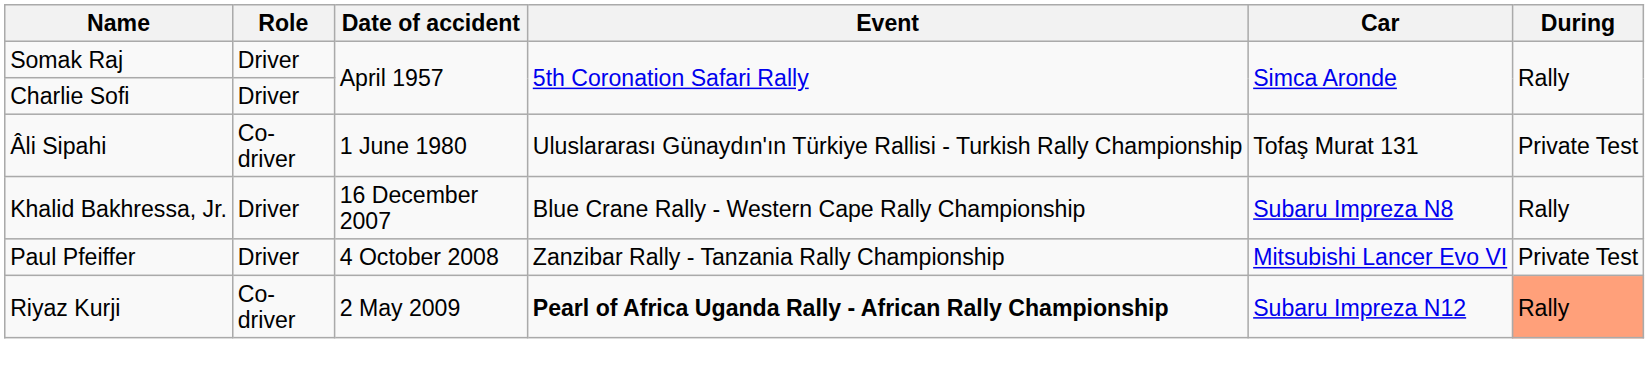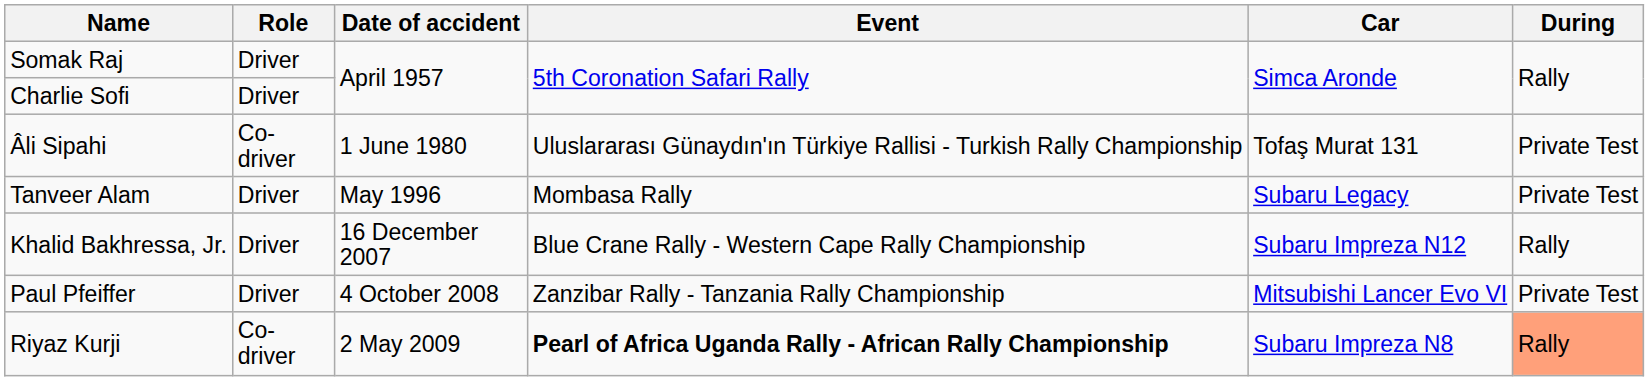 <table class="wikitable" style="text-align:left; font-size:95%">
 <tr>
 <th>Name</th>
 <th width="60px">Role</th>
 <th width="120px">Date of accident</th>
 <th>Event</th>
 <th>Car</th>
 <th>During</th>
 </tr>
 <tr>
 <td> Somak Raj</td>
 <td>Driver</td>
 <td rowspan="2">April 1957</td>
 <td rowspan="2"><a href='#'>5th Coronation Safari Rally</a></td>
 <td rowspan="2"><a href='#'>Simca Aronde</a></td>
 <td rowspan="2">Rally</td>
 </tr>
 <tr>
 <td> Charlie Sofi</td>
 <td>Driver</td>
 </tr>
 <tr>
 <td> Âli Sipahi</td>
 <td>Co-driver</td>
 <td>1 June 1980</td>
 <td>Uluslararası Günaydın'ın Türkiye Rallisi - Turkish Rally Championship</td>
 <td>Tofaş Murat 131</td>
 <td>Private Test</td>
 </tr>
 <tr>
+<td> Tanveer Alam</td>
+<td>Driver</td>
+<td>May 1996</td>
+<td>Mombasa Rally</td>
+<td><a href='#'>Subaru Legacy</a></td>
+<td>Private Test</td>
+</tr>
+<tr>
 <td> Khalid Bakhressa, Jr.</td>
 <td>Driver</td>
 <td>16 December 2007</td>
 <td>Blue Crane Rally - Western Cape Rally Championship</td>
-<td><a href='#'>Subaru Impreza N8</a></td>
+<td><a href='#'>Subaru Impreza N12</a></td>
 <td>Rally</td>
 </tr>
 <tr>
 <td> Paul Pfeiffer</td>
 <td>Driver</td>
 <td>4 October 2008</td>
 <td>Zanzibar Rally - Tanzania Rally Championship</td>
 <td><a href='#'>Mitsubishi Lancer Evo VI</a></td>
 <td>Private Test</td>
 </tr>
 <tr>
 <td> Riyaz Kurji</td>
 <td>Co-driver</td>
 <td>2 May 2009</td>
 <td><strong>Pearl of Africa Uganda Rally - African Rally Championship</strong></td>
-<td><a href='#'>Subaru Impreza N12</a></td>
+<td><a href='#'>Subaru Impreza N8</a></td>
 <td style="background: lightsalmon;">Rally</td>
 </tr>
 </table>
